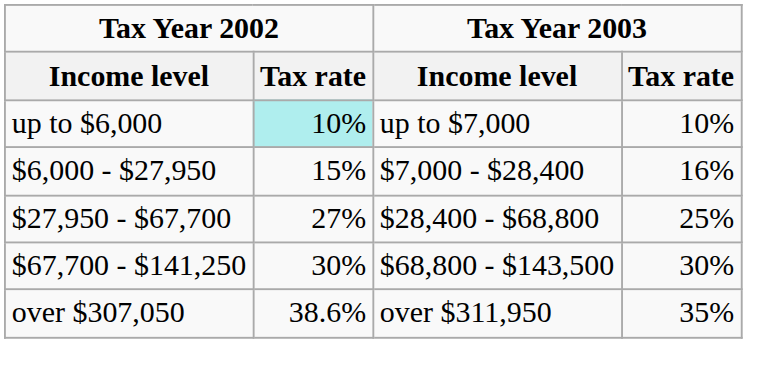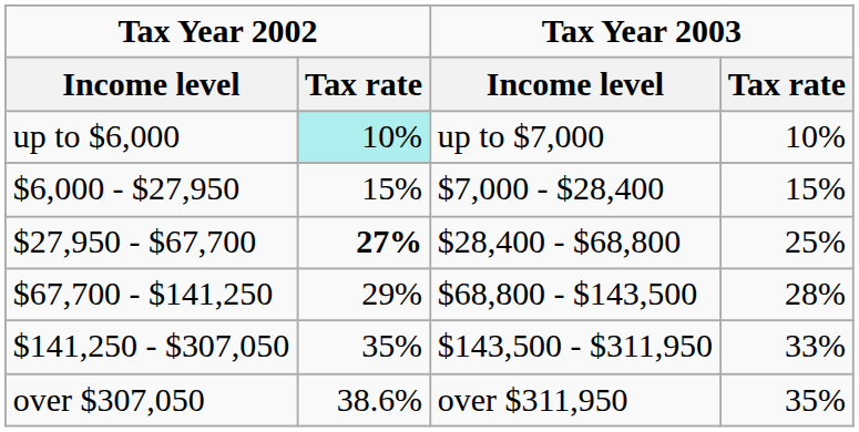 <table class=wikitable>
 <tr>
 <td colspan="2" align="center"><strong>Tax Year 2002</strong></td>
 <td colspan="2" align="center"><strong>Tax Year 2003</strong></td>
 </tr>
 <tr>
 <th>Income level</th>
 <th>Tax rate</th>
 <th>Income level</th>
 <th>Tax rate</th>
 </tr>
 <tr>
 <td>up to $6,000</td>
 <td align="right" style="background: paleturquoise;">10%</td>
 <td>up to $7,000</td>
 <td align="right">10%</td>
 </tr>
 <tr>
 <td>$6,000 - $27,950</td>
 <td align="right">15%</td>
 <td>$7,000 - $28,400</td>
-<td align="right">16%</td>
+<td align="right">15%</td>
 </tr>
 <tr>
 <td>$27,950 - $67,700</td>
-<td align="right">27%</td>
+<td align="right"><strong>27%</strong></td>
 <td>$28,400 - $68,800</td>
 <td align="right">25%</td>
 </tr>
 <tr>
 <td>$67,700 - $141,250</td>
-<td align="right">30%</td>
+<td align="right">29%</td>
 <td>$68,800 - $143,500</td>
-<td align="right">30%</td>
+<td align="right">28%</td>
+</tr>
+<tr>
+<td>$141,250 - $307,050</td>
+<td align="right">35%</td>
+<td>$143,500 - $311,950</td>
+<td align="right">33%</td>
 </tr>
 <tr>
 <td>over $307,050</td>
 <td align="right">38.6%</td>
 <td>over $311,950</td>
 <td align="right">35%</td>
 </tr>
 </table>
